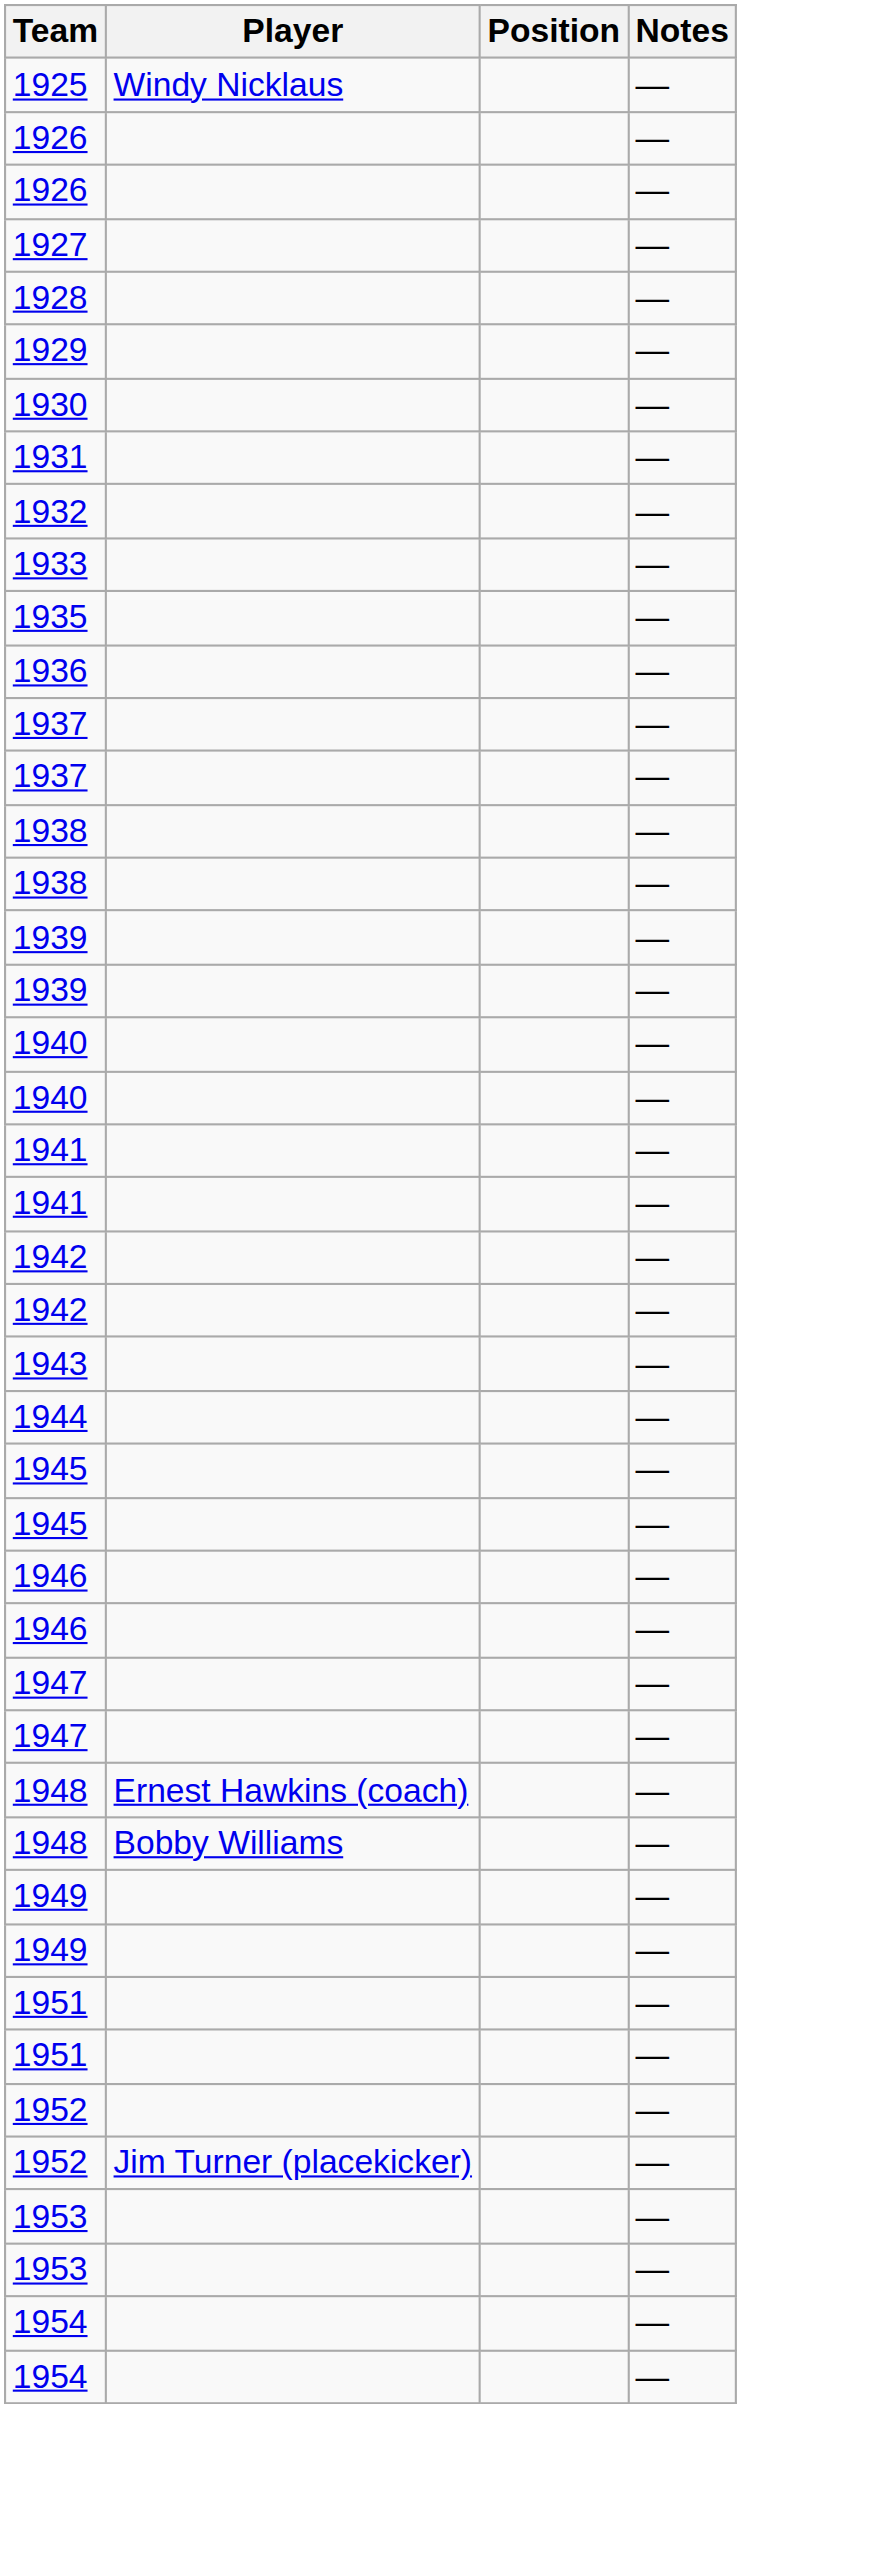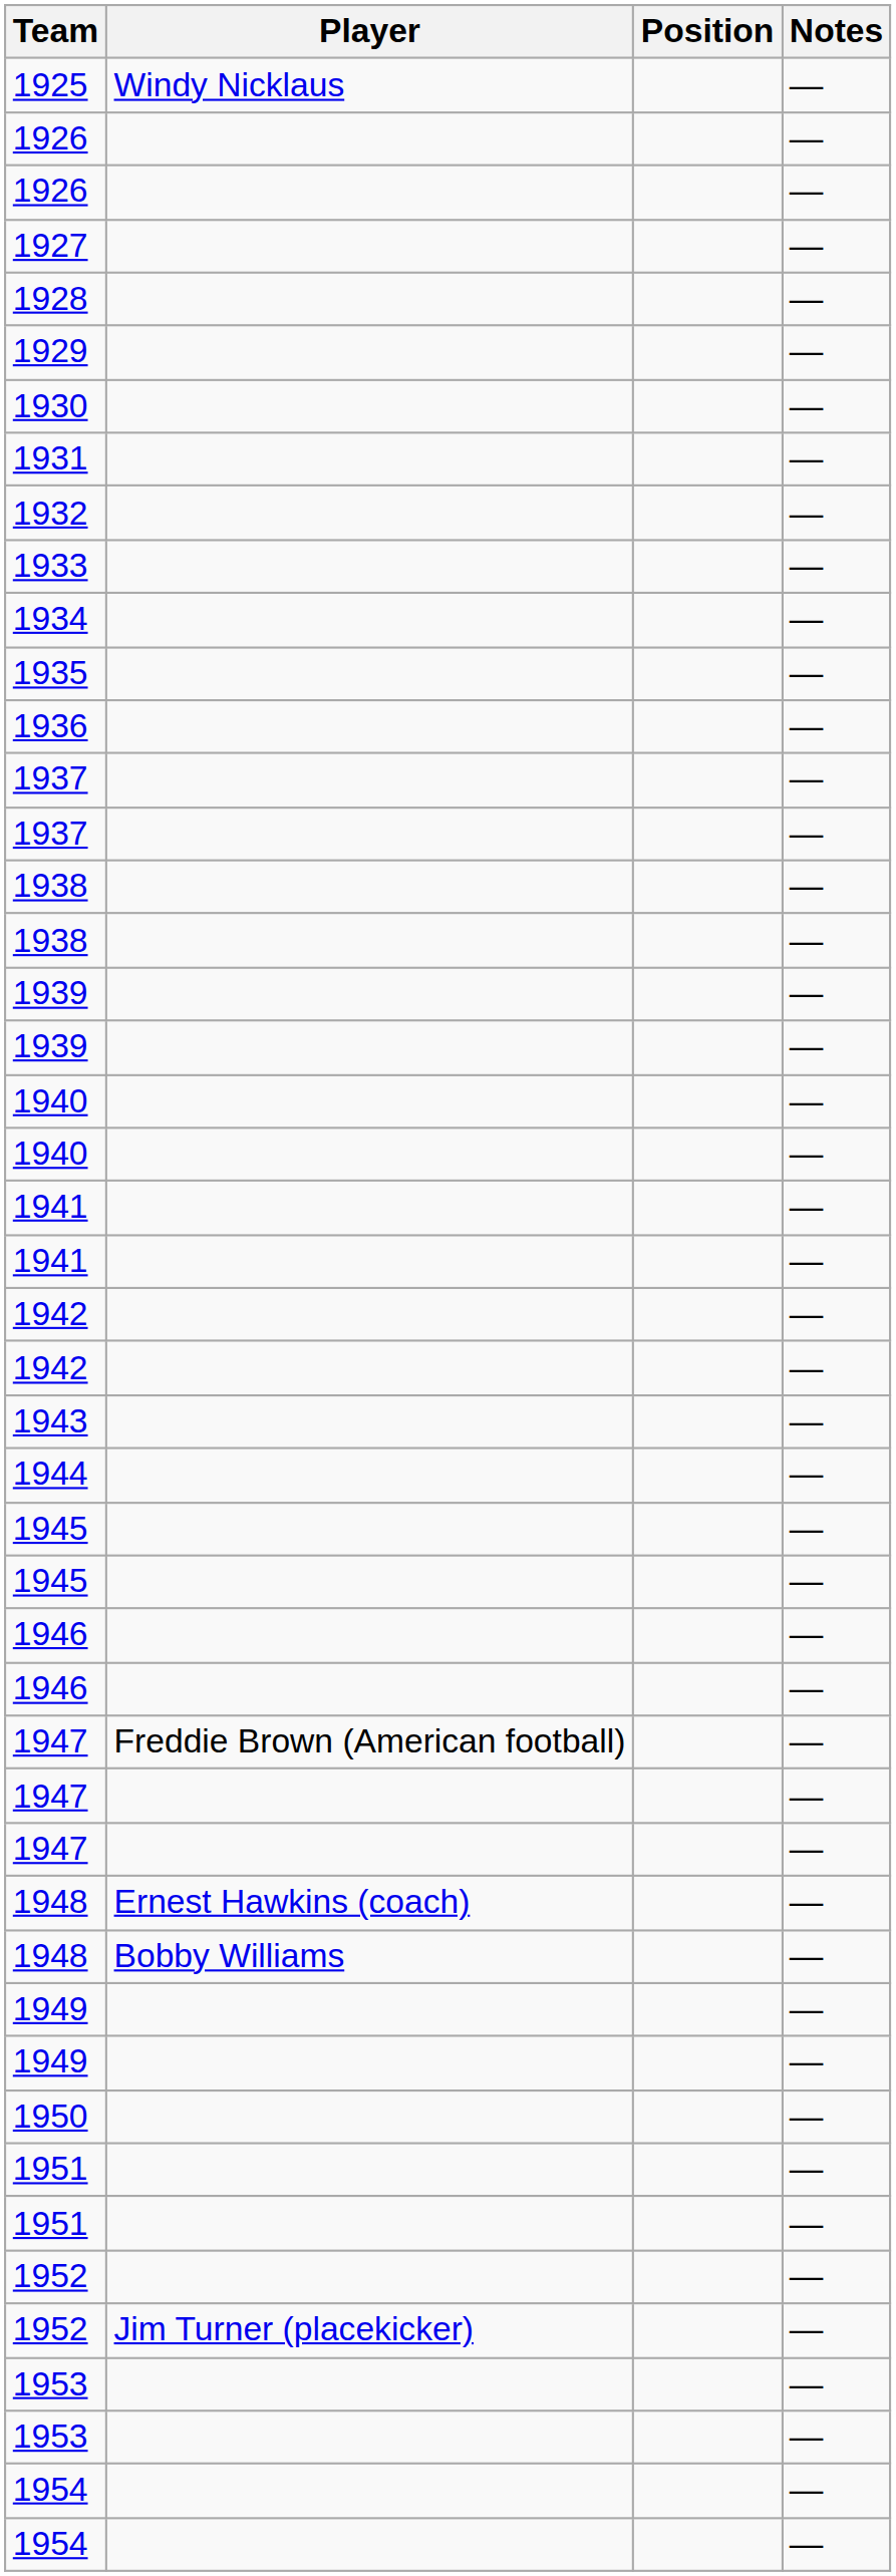 <table class="wikitable sortable">
 <tr>
 <th>Team</th>
 <th>Player</th>
 <th>Position</th>
 <th>Notes</th>
 </tr>
 <tr>
 <td><a href='#'>1925</a></td>
 <td><a href='#'>Windy Nicklaus</a></td>
 <td></td>
 <td>—</td>
 </tr>
 <tr>
 <td><a href='#'>1926</a></td>
 <td></td>
 <td></td>
 <td>—</td>
 </tr>
 <tr>
 <td><a href='#'>1926</a></td>
 <td></td>
 <td></td>
 <td>—</td>
 </tr>
 <tr>
 <td><a href='#'>1927</a></td>
 <td></td>
 <td></td>
 <td>—</td>
 </tr>
 <tr>
 <td><a href='#'>1928</a></td>
 <td></td>
 <td></td>
 <td>—</td>
 </tr>
 <tr>
 <td><a href='#'>1929</a></td>
 <td></td>
 <td></td>
 <td>—</td>
 </tr>
 <tr>
 <td><a href='#'>1930</a></td>
 <td></td>
 <td></td>
 <td>—</td>
 </tr>
 <tr>
 <td><a href='#'>1931</a></td>
 <td></td>
 <td></td>
 <td>—</td>
 </tr>
 <tr>
 <td><a href='#'>1932</a></td>
 <td></td>
 <td></td>
 <td>—</td>
 </tr>
 <tr>
 <td><a href='#'>1933</a></td>
+<td></td>
+<td></td>
+<td>—</td>
+</tr>
+<tr>
+<td><a href='#'>1934</a></td>
 <td></td>
 <td></td>
 <td>—</td>
 </tr>
 <tr>
 <td><a href='#'>1935</a></td>
 <td></td>
 <td></td>
 <td>—</td>
 </tr>
 <tr>
 <td><a href='#'>1936</a></td>
 <td></td>
 <td></td>
 <td>—</td>
 </tr>
 <tr>
 <td><a href='#'>1937</a></td>
 <td></td>
 <td></td>
 <td>—</td>
 </tr>
 <tr>
 <td><a href='#'>1937</a></td>
 <td></td>
 <td></td>
 <td>—</td>
 </tr>
 <tr>
 <td><a href='#'>1938</a></td>
 <td></td>
 <td></td>
 <td>—</td>
 </tr>
 <tr>
 <td><a href='#'>1938</a></td>
 <td></td>
 <td></td>
 <td>—</td>
 </tr>
 <tr>
 <td><a href='#'>1939</a></td>
 <td></td>
 <td></td>
 <td>—</td>
 </tr>
 <tr>
 <td><a href='#'>1939</a></td>
 <td></td>
 <td></td>
 <td>—</td>
 </tr>
 <tr>
 <td><a href='#'>1940</a></td>
 <td></td>
 <td></td>
 <td>—</td>
 </tr>
 <tr>
 <td><a href='#'>1940</a></td>
 <td></td>
 <td></td>
 <td>—</td>
 </tr>
 <tr>
 <td><a href='#'>1941</a></td>
 <td></td>
 <td></td>
 <td>—</td>
 </tr>
 <tr>
 <td><a href='#'>1941</a></td>
 <td></td>
 <td></td>
 <td>—</td>
 </tr>
 <tr>
 <td><a href='#'>1942</a></td>
 <td></td>
 <td></td>
 <td>—</td>
 </tr>
 <tr>
 <td><a href='#'>1942</a></td>
 <td></td>
 <td></td>
 <td>—</td>
 </tr>
 <tr>
 <td><a href='#'>1943</a></td>
 <td></td>
 <td></td>
 <td>—</td>
 </tr>
 <tr>
 <td><a href='#'>1944</a></td>
 <td></td>
 <td></td>
 <td>—</td>
 </tr>
 <tr>
 <td><a href='#'>1945</a></td>
 <td></td>
 <td></td>
 <td>—</td>
 </tr>
 <tr>
 <td><a href='#'>1945</a></td>
 <td></td>
 <td></td>
 <td>—</td>
 </tr>
 <tr>
 <td><a href='#'>1946</a></td>
 <td></td>
 <td></td>
 <td>—</td>
 </tr>
 <tr>
 <td><a href='#'>1946</a></td>
 <td></td>
 <td></td>
 <td>—</td>
 </tr>
 <tr>
 <td><a href='#'>1947</a></td>
+<td>Freddie Brown (American football)</td>
+<td></td>
+<td>—</td>
+</tr>
+<tr>
+<td><a href='#'>1947</a></td>
 <td></td>
 <td></td>
 <td>—</td>
 </tr>
 <tr>
 <td><a href='#'>1947</a></td>
 <td></td>
 <td></td>
 <td>—</td>
 </tr>
 <tr>
 <td><a href='#'>1948</a></td>
 <td><a href='#'>Ernest Hawkins (coach)</a></td>
 <td></td>
 <td>—</td>
 </tr>
 <tr>
 <td><a href='#'>1948</a></td>
 <td><a href='#'>Bobby Williams</a></td>
 <td></td>
 <td>—</td>
 </tr>
 <tr>
 <td><a href='#'>1949</a></td>
 <td></td>
 <td></td>
 <td>—</td>
 </tr>
 <tr>
 <td><a href='#'>1949</a></td>
+<td></td>
+<td></td>
+<td>—</td>
+</tr>
+<tr>
+<td><a href='#'>1950</a></td>
 <td></td>
 <td></td>
 <td>—</td>
 </tr>
 <tr>
 <td><a href='#'>1951</a></td>
 <td></td>
 <td></td>
 <td>—</td>
 </tr>
 <tr>
 <td><a href='#'>1951</a></td>
 <td></td>
 <td></td>
 <td>—</td>
 </tr>
 <tr>
 <td><a href='#'>1952</a></td>
 <td></td>
 <td></td>
 <td>—</td>
 </tr>
 <tr>
 <td><a href='#'>1952</a></td>
 <td><a href='#'>Jim Turner (placekicker)</a></td>
 <td></td>
 <td>—</td>
 </tr>
 <tr>
 <td><a href='#'>1953</a></td>
 <td></td>
 <td></td>
 <td>—</td>
 </tr>
 <tr>
 <td><a href='#'>1953</a></td>
 <td></td>
 <td></td>
 <td>—</td>
 </tr>
 <tr>
 <td><a href='#'>1954</a></td>
 <td></td>
 <td></td>
 <td>—</td>
 </tr>
 <tr>
 <td><a href='#'>1954</a></td>
 <td></td>
 <td></td>
 <td>—</td>
 </tr>
 </table>
